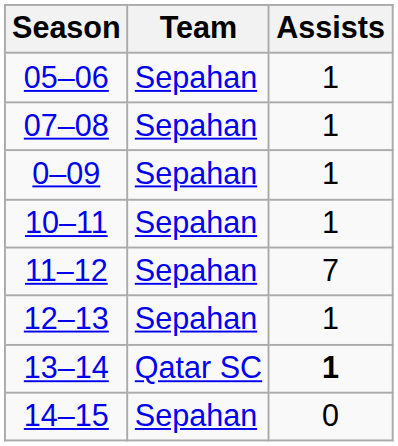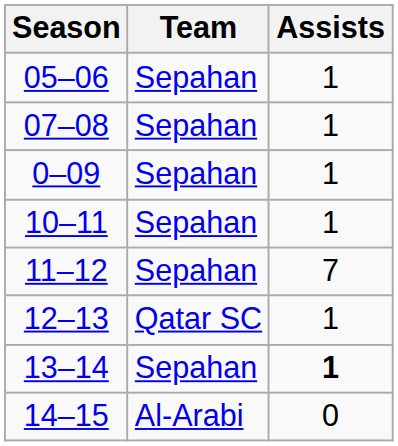 <table class="wikitable" style="text-align: center;">
 <tr>
 <th>Season</th>
 <th>Team</th>
 <th>Assists</th>
 </tr>
 <tr>
 <td><a href='#'>05–06</a></td>
 <td align="left"><a href='#'>Sepahan</a></td>
 <td>1</td>
 </tr>
 <tr>
 <td><a href='#'>07–08</a></td>
 <td align="left"><a href='#'>Sepahan</a></td>
 <td>1</td>
 </tr>
 <tr>
 <td><a href='#'>0–09</a></td>
 <td align="left"><a href='#'>Sepahan</a></td>
 <td>1</td>
 </tr>
 <tr>
 <td><a href='#'>10–11</a></td>
 <td align="left"><a href='#'>Sepahan</a></td>
 <td>1</td>
 </tr>
 <tr>
 <td><a href='#'>11–12</a></td>
 <td align="left"><a href='#'>Sepahan</a></td>
 <td>7</td>
 </tr>
 <tr>
 <td><a href='#'>12–13</a></td>
-<td align="left"><a href='#'>Sepahan</a></td>
+<td align="left"><a href='#'>Qatar SC</a></td>
 <td>1</td>
 </tr>
 <tr>
 <td><a href='#'>13–14</a></td>
-<td align="left"><a href='#'>Qatar SC</a></td>
+<td align="left"><a href='#'>Sepahan</a></td>
 <td><strong>1</strong></td>
 </tr>
 <tr>
 <td><a href='#'>14–15</a></td>
-<td align="left"><a href='#'>Sepahan</a></td>
+<td align="left"><a href='#'>Al-Arabi</a></td>
 <td>0</td>
 </tr>
 </table>
